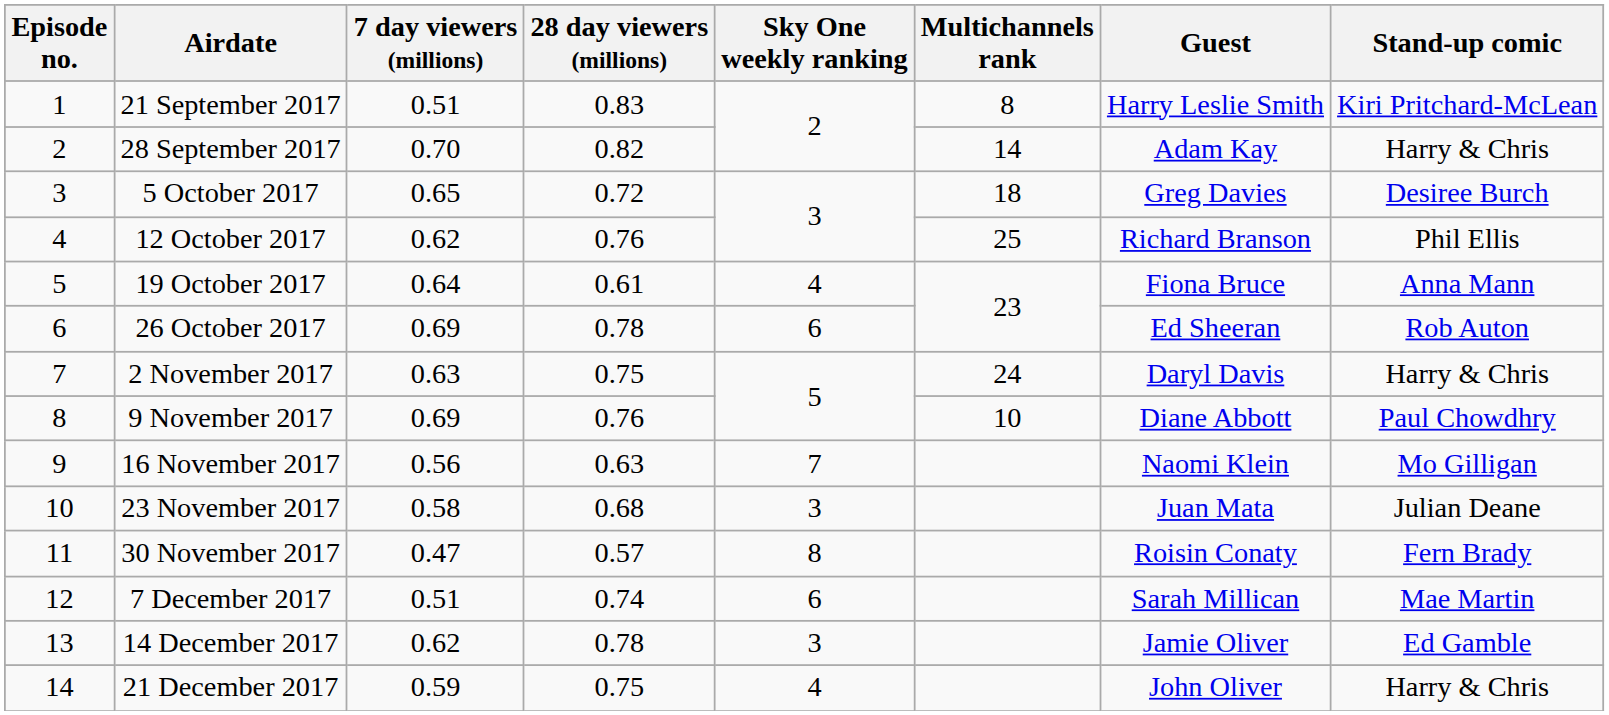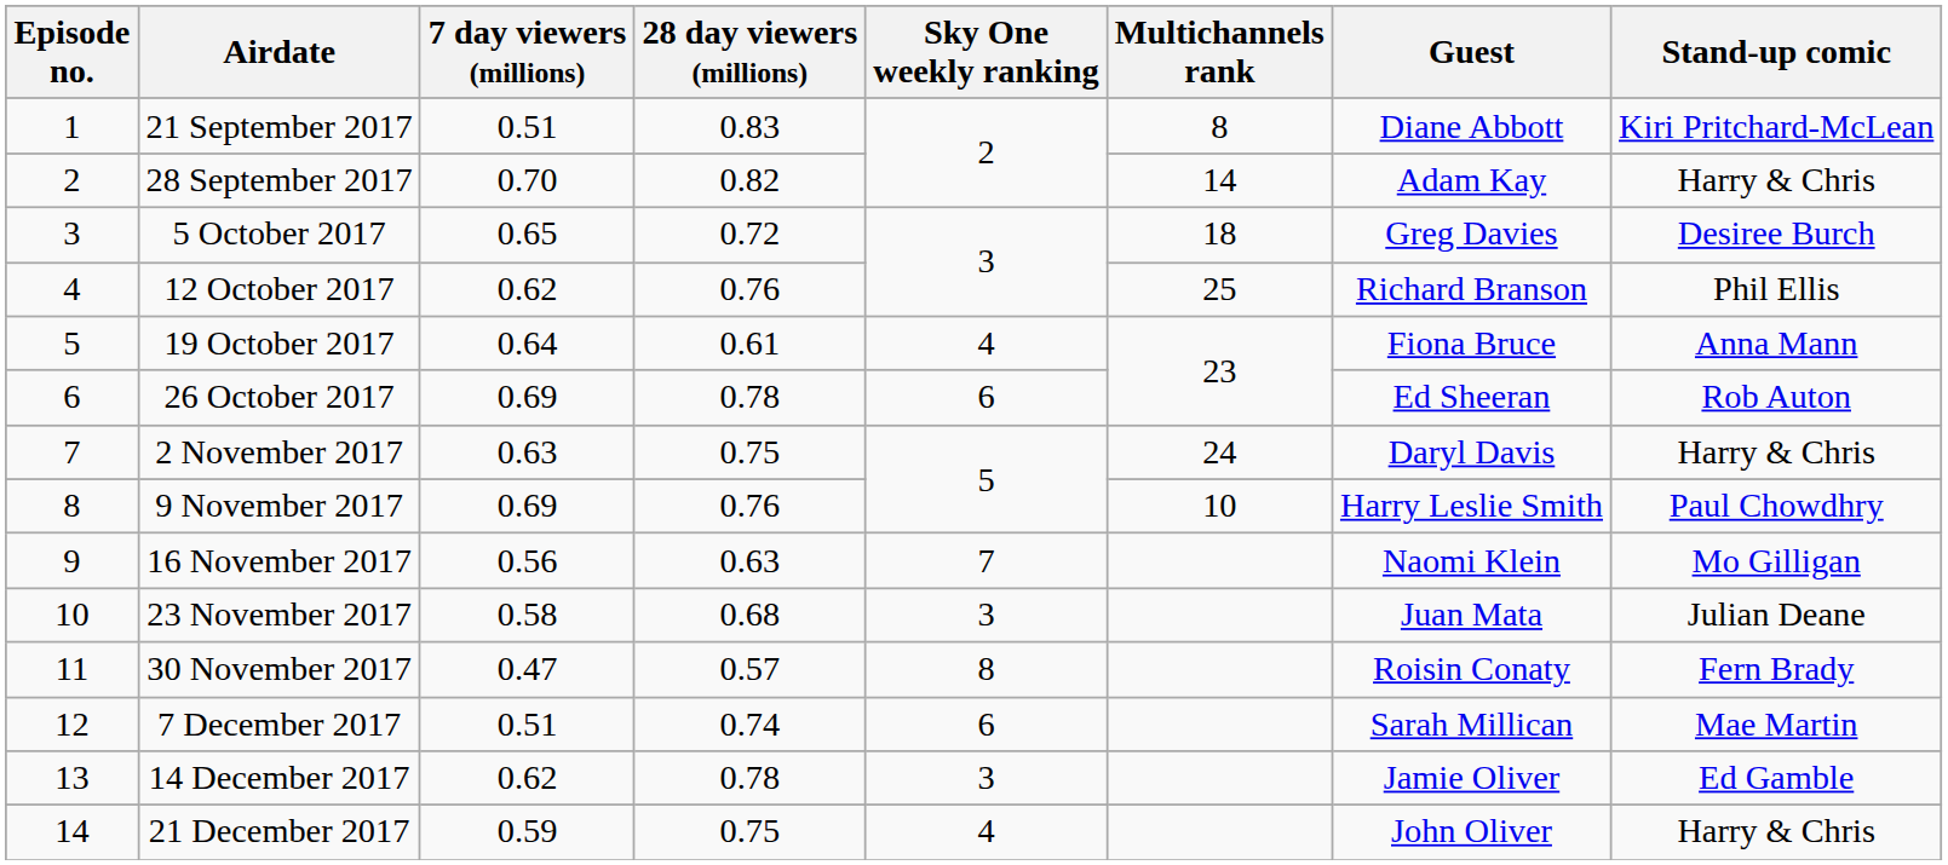 <table class="wikitable" style="text-align:center;">
 <tr>
 <th>Episode<br>no.</th>
 <th>Airdate</th>
 <th>7 day viewers<br><small>(millions)</small></th>
 <th>28 day viewers<br><small>(millions)</small></th>
 <th>Sky One<br>weekly ranking</th>
 <th>Multichannels<br>rank</th>
 <th>Guest</th>
 <th>Stand-up comic</th>
 </tr>
 <tr>
 <td>1</td>
 <td>21 September 2017</td>
 <td>0.51</td>
 <td>0.83</td>
 <td rowspan="2">2</td>
 <td>8</td>
-<td><a href='#'>Harry Leslie Smith</a></td>
+<td><a href='#'>Diane Abbott</a></td>
 <td><a href='#'>Kiri Pritchard-McLean</a></td>
 </tr>
 <tr>
 <td>2</td>
 <td>28 September 2017</td>
 <td>0.70</td>
 <td>0.82</td>
 <td>14</td>
 <td><a href='#'>Adam Kay</a></td>
 <td>Harry & Chris</td>
 </tr>
 <tr>
 <td>3</td>
 <td>5 October 2017</td>
 <td>0.65</td>
 <td>0.72</td>
 <td rowspan="2">3</td>
 <td>18</td>
 <td><a href='#'>Greg Davies</a></td>
 <td><a href='#'>Desiree Burch</a></td>
 </tr>
 <tr>
 <td>4</td>
 <td>12 October 2017</td>
 <td>0.62</td>
 <td>0.76</td>
 <td>25</td>
 <td><a href='#'>Richard Branson</a></td>
 <td>Phil Ellis</td>
 </tr>
 <tr>
 <td>5</td>
 <td>19 October 2017</td>
 <td>0.64</td>
 <td>0.61</td>
 <td>4</td>
 <td rowspan="2">23</td>
 <td><a href='#'>Fiona Bruce</a></td>
 <td><a href='#'>Anna Mann</a></td>
 </tr>
 <tr>
 <td>6</td>
 <td>26 October 2017</td>
 <td>0.69</td>
 <td>0.78</td>
 <td>6</td>
 <td><a href='#'>Ed Sheeran</a></td>
 <td><a href='#'>Rob Auton</a></td>
 </tr>
 <tr>
 <td>7</td>
 <td>2 November 2017</td>
 <td>0.63</td>
 <td>0.75</td>
 <td rowspan="2">5</td>
 <td>24</td>
 <td><a href='#'>Daryl Davis</a></td>
 <td>Harry & Chris</td>
 </tr>
 <tr>
 <td>8</td>
 <td>9 November 2017</td>
 <td>0.69</td>
 <td>0.76</td>
 <td>10</td>
-<td><a href='#'>Diane Abbott</a></td>
+<td><a href='#'>Harry Leslie Smith</a></td>
 <td><a href='#'>Paul Chowdhry</a></td>
 </tr>
 <tr>
 <td>9</td>
 <td>16 November 2017</td>
 <td>0.56</td>
 <td>0.63</td>
 <td>7</td>
 <td></td>
 <td><a href='#'>Naomi Klein</a></td>
 <td><a href='#'>Mo Gilligan</a></td>
 </tr>
 <tr>
 <td>10</td>
 <td>23 November 2017</td>
 <td>0.58</td>
 <td>0.68</td>
 <td>3</td>
 <td></td>
 <td><a href='#'>Juan Mata</a></td>
 <td>Julian Deane</td>
 </tr>
 <tr>
 <td>11</td>
 <td>30 November 2017</td>
 <td>0.47</td>
 <td>0.57</td>
 <td>8</td>
 <td></td>
 <td><a href='#'>Roisin Conaty</a></td>
 <td><a href='#'>Fern Brady</a></td>
 </tr>
 <tr>
 <td>12</td>
 <td>7 December 2017</td>
 <td>0.51</td>
 <td>0.74</td>
 <td>6</td>
 <td></td>
 <td><a href='#'>Sarah Millican</a></td>
 <td><a href='#'>Mae Martin</a></td>
 </tr>
 <tr>
 <td>13</td>
 <td>14 December 2017</td>
 <td>0.62</td>
 <td>0.78</td>
 <td>3</td>
 <td></td>
 <td><a href='#'>Jamie Oliver</a></td>
 <td><a href='#'>Ed Gamble</a></td>
 </tr>
 <tr>
 <td>14</td>
 <td>21 December 2017</td>
 <td>0.59</td>
 <td>0.75</td>
 <td>4</td>
 <td></td>
 <td><a href='#'>John Oliver</a></td>
 <td>Harry & Chris</td>
 </tr>
 </table>
